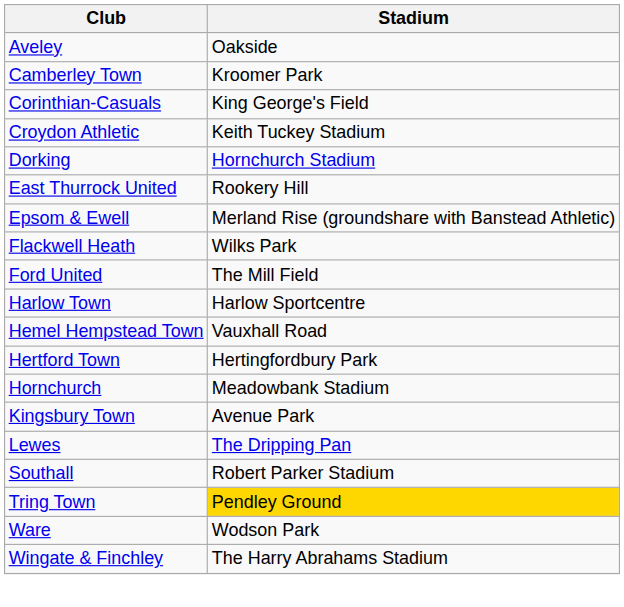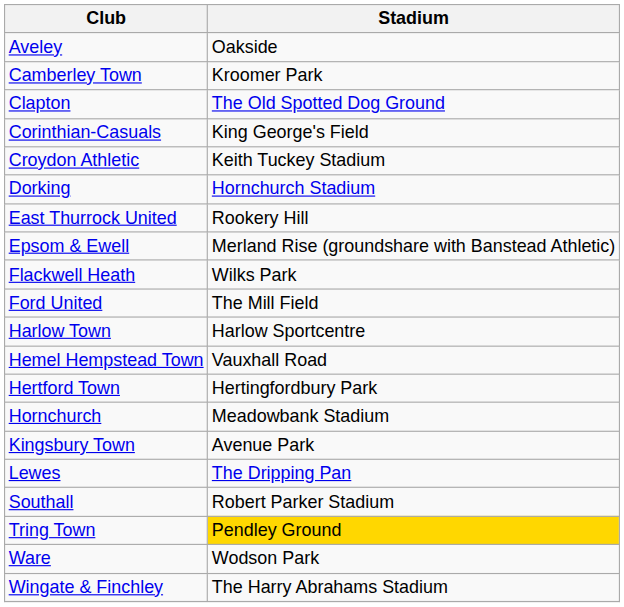 <table class="wikitable sortable">
 <tr>
 <th>Club</th>
 <th>Stadium</th>
 </tr>
 <tr>
 <td><a href='#'>Aveley</a></td>
 <td>Oakside</td>
 </tr>
 <tr>
 <td><a href='#'>Camberley Town</a></td>
 <td>Kroomer Park</td>
+</tr>
+<tr>
+<td><a href='#'>Clapton</a></td>
+<td><a href='#'>The Old Spotted Dog Ground</a></td>
 </tr>
 <tr>
 <td><a href='#'>Corinthian-Casuals</a></td>
 <td>King George's Field</td>
 </tr>
 <tr>
 <td><a href='#'>Croydon Athletic</a></td>
 <td>Keith Tuckey Stadium</td>
 </tr>
 <tr>
 <td><a href='#'>Dorking</a></td>
 <td><a href='#'>Hornchurch Stadium</a></td>
 </tr>
 <tr>
 <td><a href='#'>East Thurrock United</a></td>
 <td>Rookery Hill</td>
 </tr>
 <tr>
 <td><a href='#'>Epsom & Ewell</a></td>
 <td>Merland Rise (groundshare with Banstead Athletic)</td>
 </tr>
 <tr>
 <td><a href='#'>Flackwell Heath</a></td>
 <td>Wilks Park</td>
 </tr>
 <tr>
 <td><a href='#'>Ford United</a></td>
 <td>The Mill Field</td>
 </tr>
 <tr>
 <td><a href='#'>Harlow Town</a></td>
 <td>Harlow Sportcentre</td>
 </tr>
 <tr>
 <td><a href='#'>Hemel Hempstead Town</a></td>
 <td>Vauxhall Road</td>
 </tr>
 <tr>
 <td><a href='#'>Hertford Town</a></td>
 <td>Hertingfordbury Park</td>
 </tr>
 <tr>
 <td><a href='#'>Hornchurch</a></td>
 <td>Meadowbank Stadium</td>
 </tr>
 <tr>
 <td><a href='#'>Kingsbury Town</a></td>
 <td>Avenue Park</td>
 </tr>
 <tr>
 <td><a href='#'>Lewes</a></td>
 <td><a href='#'>The Dripping Pan</a></td>
 </tr>
 <tr>
 <td><a href='#'>Southall</a></td>
 <td>Robert Parker Stadium</td>
 </tr>
 <tr>
 <td><a href='#'>Tring Town</a></td>
 <td style="background: gold;">Pendley Ground</td>
 </tr>
 <tr>
 <td><a href='#'>Ware</a></td>
 <td>Wodson Park</td>
 </tr>
 <tr>
 <td><a href='#'>Wingate & Finchley</a></td>
 <td>The Harry Abrahams Stadium</td>
 </tr>
 <tr>
 </tr>
 </table>
